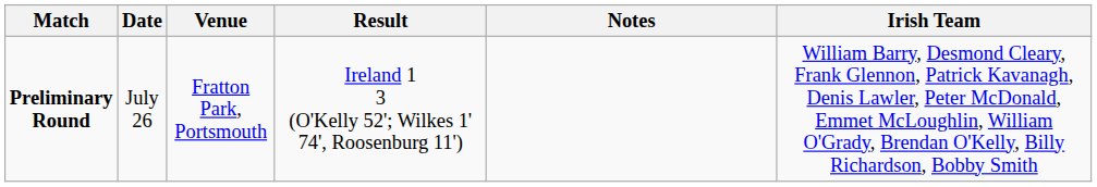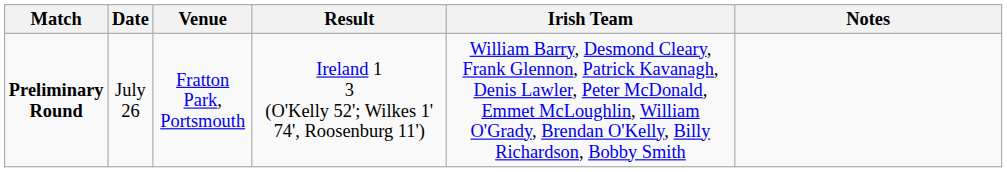 <table class="wikitable">
 <tr style="background:#efefef">
 <th width=8%>Match</th>
 <th width=4%>Date</th>
 <th width=10%>Venue</th>
 <th width=20%>Result</th>
+<th width=30%>Irish Team</th>
 <th width=28%>Notes</th>
-<th width=30%>Irish Team</th>
 </tr>
 <tr align="center">
 <td><strong>Preliminary<br>Round</strong></td>
 <td>July 26</td>
 <td><a href='#'>Fratton Park</a>,<br> <a href='#'>Portsmouth</a></td>
 <td> <a href='#'>Ireland</a> 1<br><strong></strong> 3<br>(O'Kelly 52'; Wilkes 1' 74', Roosenburg 11')</td>
+<td><a href='#'>William Barry</a>, <a href='#'>Desmond Cleary</a>, <a href='#'>Frank Glennon</a>, <a href='#'>Patrick Kavanagh</a>, <a href='#'>Denis Lawler</a>, <a href='#'>Peter McDonald</a>, <a href='#'>Emmet McLoughlin</a>, <a href='#'>William O'Grady</a>, <a href='#'>Brendan O'Kelly</a>, <a href='#'>Billy Richardson</a>, <a href='#'>Bobby Smith</a></td>
 <td></td>
-<td><a href='#'>William Barry</a>, <a href='#'>Desmond Cleary</a>, <a href='#'>Frank Glennon</a>, <a href='#'>Patrick Kavanagh</a>, <a href='#'>Denis Lawler</a>, <a href='#'>Peter McDonald</a>, <a href='#'>Emmet McLoughlin</a>, <a href='#'>William O'Grady</a>, <a href='#'>Brendan O'Kelly</a>, <a href='#'>Billy Richardson</a>, <a href='#'>Bobby Smith</a></td>
 </tr>
 </table>
